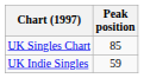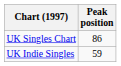 <table class="wikitable">
 <tr>
 <th>Chart (1997)</th>
 <th>Peak<br>position</th>
 </tr>
 <tr>
 <td><a href='#'>UK Singles Chart</a></td>
-<td align="center">85</td>
+<td align="center">86</td>
 </tr>
 <tr>
 <td><a href='#'>UK Indie Singles</a></td>
 <td align="center">59</td>
 </tr>
 </table>
